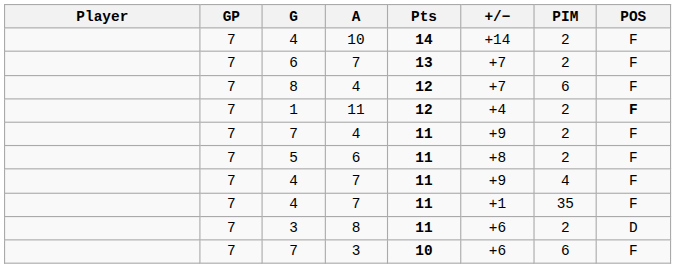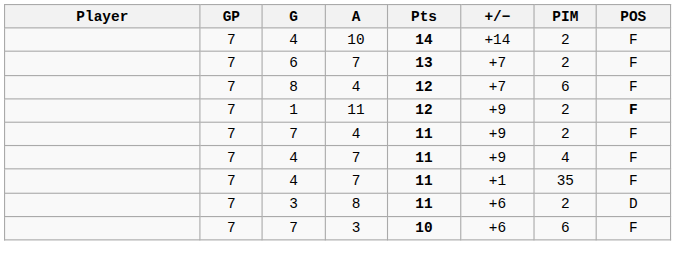 <table class="wikitable sortable" style="text-align:center;">
 <tr>
 <th style="width:170px;">Player</th>
 <th style="width:50px;">GP</th>
 <th style="width:50px;">G</th>
 <th style="width:50px;">A</th>
 <th style="width:60px;">Pts</th>
 <th style="width:60px;">+/−</th>
 <th style="width:50px;">PIM</th>
 <th style="width:60px;">POS</th>
 </tr>
 <tr>
 <td align=left> </td>
 <td>7</td>
 <td>4</td>
 <td>10</td>
 <td><strong>14</strong></td>
 <td>+14</td>
 <td>2</td>
 <td>F</td>
 </tr>
 <tr>
 <td align=left> </td>
 <td>7</td>
 <td>6</td>
 <td>7</td>
 <td><strong>13</strong></td>
 <td>+7</td>
 <td>2</td>
 <td>F</td>
 </tr>
 <tr>
 <td align=left> </td>
 <td>7</td>
 <td>8</td>
 <td>4</td>
 <td><strong>12</strong></td>
 <td>+7</td>
 <td>6</td>
 <td>F</td>
 </tr>
 <tr>
 <td align=left> </td>
 <td>7</td>
 <td>1</td>
 <td>11</td>
 <td><strong>12</strong></td>
-<td>+4</td>
+<td>+9</td>
 <td>2</td>
 <td><strong>F</strong></td>
 </tr>
 <tr>
 <td align=left> </td>
 <td>7</td>
 <td>7</td>
 <td>4</td>
 <td><strong>11</strong></td>
 <td>+9</td>
-<td>2</td>
-<td>F</td>
-</tr>
-<tr>
-<td align=left> </td>
-<td>7</td>
-<td>5</td>
-<td>6</td>
-<td><strong>11</strong></td>
-<td>+8</td>
 <td>2</td>
 <td>F</td>
 </tr>
 <tr>
 <td align=left> </td>
 <td>7</td>
 <td>4</td>
 <td>7</td>
 <td><strong>11</strong></td>
 <td>+9</td>
 <td>4</td>
 <td>F</td>
 </tr>
 <tr>
 <td align=left> </td>
 <td>7</td>
 <td>4</td>
 <td>7</td>
 <td><strong>11</strong></td>
 <td>+1</td>
 <td>35</td>
 <td>F</td>
 </tr>
 <tr>
 <td align=left> </td>
 <td>7</td>
 <td>3</td>
 <td>8</td>
 <td><strong>11</strong></td>
 <td>+6</td>
 <td>2</td>
 <td>D</td>
 </tr>
 <tr>
 <td align=left> </td>
 <td>7</td>
 <td>7</td>
 <td>3</td>
 <td><strong>10</strong></td>
 <td>+6</td>
 <td>6</td>
 <td>F</td>
 </tr>
 </table>
